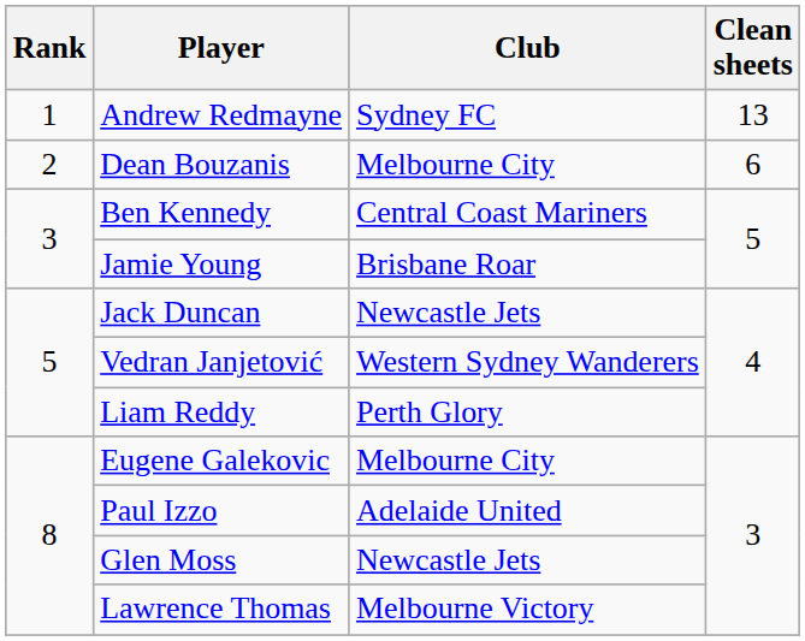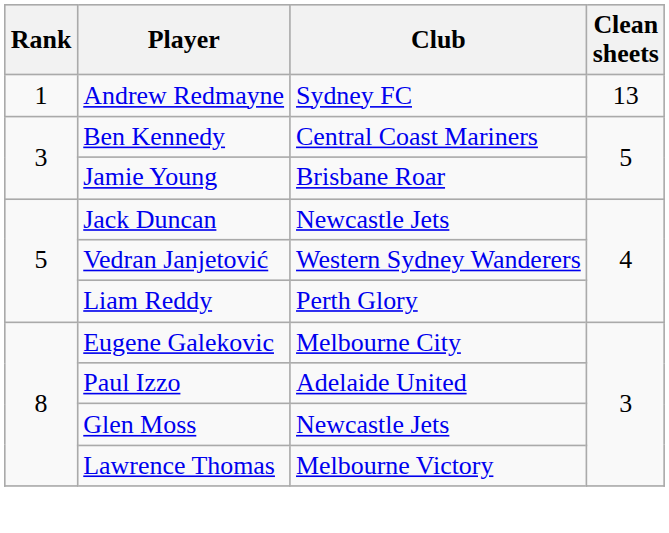 <table class="wikitable" style="text-align:center">
 <tr>
 <th>Rank</th>
 <th>Player</th>
 <th>Club</th>
 <th>Clean<br>sheets</th>
 </tr>
 <tr>
 <td rowspan="1">1</td>
 <td align="left"> <a href='#'>Andrew Redmayne</a></td>
 <td align="left"><a href='#'>Sydney FC</a></td>
 <td rowspan="1">13</td>
-</tr>
-<tr>
-<td rowspan="1">2</td>
-<td align="left"> <a href='#'>Dean Bouzanis</a></td>
-<td align="left"><a href='#'>Melbourne City</a></td>
-<td rowspan="1">6</td>
 </tr>
 <tr>
 <td rowspan="2">3</td>
 <td align="left"> <a href='#'>Ben Kennedy</a></td>
 <td align="left"><a href='#'>Central Coast Mariners</a></td>
 <td rowspan="2">5</td>
 </tr>
 <tr>
 <td align="left"> <a href='#'>Jamie Young</a></td>
 <td align="left"><a href='#'>Brisbane Roar</a></td>
 </tr>
 <tr>
 <td rowspan="3">5</td>
 <td align="left"> <a href='#'>Jack Duncan</a></td>
 <td align="left"><a href='#'>Newcastle Jets</a></td>
 <td rowspan="3">4</td>
 </tr>
 <tr>
 <td align="left"> <a href='#'>Vedran Janjetović</a></td>
 <td align="left"><a href='#'>Western Sydney Wanderers</a></td>
 </tr>
 <tr>
 <td align="left"> <a href='#'>Liam Reddy</a></td>
 <td align="left"><a href='#'>Perth Glory</a></td>
 </tr>
 <tr>
 <td rowspan="4">8</td>
 <td align="left"> <a href='#'>Eugene Galekovic</a></td>
 <td align="left"><a href='#'>Melbourne City</a></td>
 <td rowspan="4">3</td>
 </tr>
 <tr>
 <td align="left"> <a href='#'>Paul Izzo</a></td>
 <td align="left"><a href='#'>Adelaide United</a></td>
 </tr>
 <tr>
 <td align="left"> <a href='#'>Glen Moss</a></td>
 <td align="left"><a href='#'>Newcastle Jets</a></td>
 </tr>
 <tr>
 <td align="left"> <a href='#'>Lawrence Thomas</a></td>
 <td align="left"><a href='#'>Melbourne Victory</a><br></td>
 </tr>
 </table>
